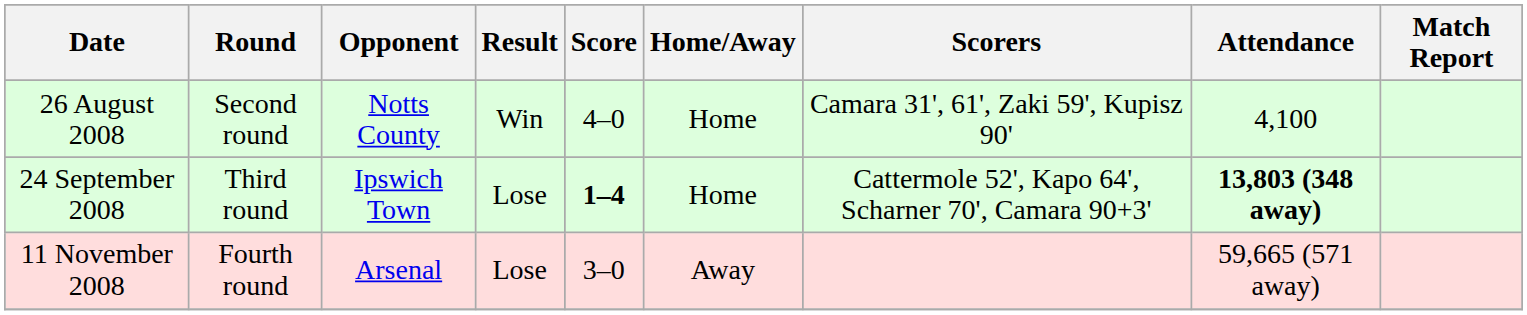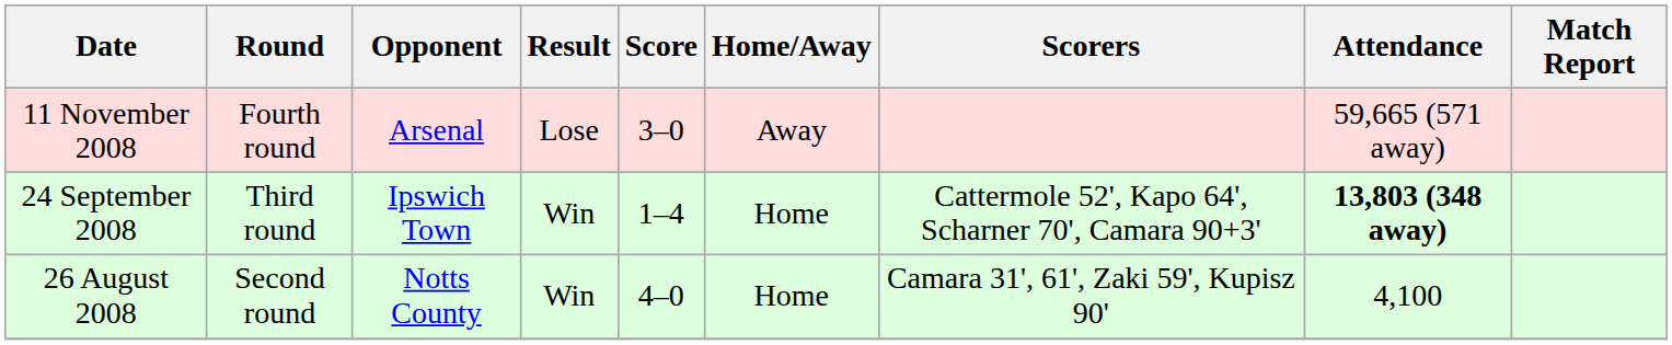 <table class="wikitable" style="text-align:center">
 <tr>
 <th>Date</th>
 <th>Round</th>
 <th>Opponent</th>
 <th>Result</th>
 <th>Score</th>
 <th>Home/Away</th>
 <th>Scorers</th>
 <th>Attendance</th>
 <th>Match Report</th>
 </tr>
+<tr bgcolor="#ffdddd">
+<td>11 November 2008</td>
+<td>Fourth round</td>
+<td><a href='#'>Arsenal</a></td>
+<td>Lose</td>
+<td>3–0</td>
+<td>Away</td>
+<td></td>
+<td>59,665 (571 away)</td>
+<td></td>
+</tr>
+<tr bgcolor="#ddffdd">
+<td>24 September 2008</td>
+<td>Third round</td>
+<td><a href='#'>Ipswich Town</a></td>
+<td>Win</td>
+<td>1–4</td>
+<td>Home</td>
+<td>Cattermole 52', Kapo 64', Scharner 70', Camara 90+3'</td>
+<td><strong>13,803 (348 away)</strong></td>
+<td></td>
+</tr>
 <tr bgcolor="#ddffdd">
 <td>26 August 2008</td>
 <td>Second round</td>
 <td><a href='#'>Notts County</a></td>
 <td>Win</td>
 <td>4–0</td>
 <td>Home</td>
 <td>Camara 31', 61', Zaki 59', Kupisz 90'</td>
 <td>4,100</td>
 <td></td>
 </tr>
-<tr bgcolor="#ddffdd">
-<td>24 September 2008</td>
-<td>Third round</td>
-<td><a href='#'>Ipswich Town</a></td>
-<td>Lose</td>
-<td><strong>1–4</strong></td>
-<td>Home</td>
-<td>Cattermole 52', Kapo 64', Scharner 70', Camara 90+3'</td>
-<td><strong>13,803 (348 away)</strong></td>
-<td></td>
-</tr>
-<tr bgcolor="#ffdddd">
-<td>11 November 2008</td>
-<td>Fourth round</td>
-<td><a href='#'>Arsenal</a></td>
-<td>Lose</td>
-<td>3–0</td>
-<td>Away</td>
-<td></td>
-<td>59,665 (571 away)</td>
-<td></td>
-</tr>
 <tr>
 </tr>
 </table>
